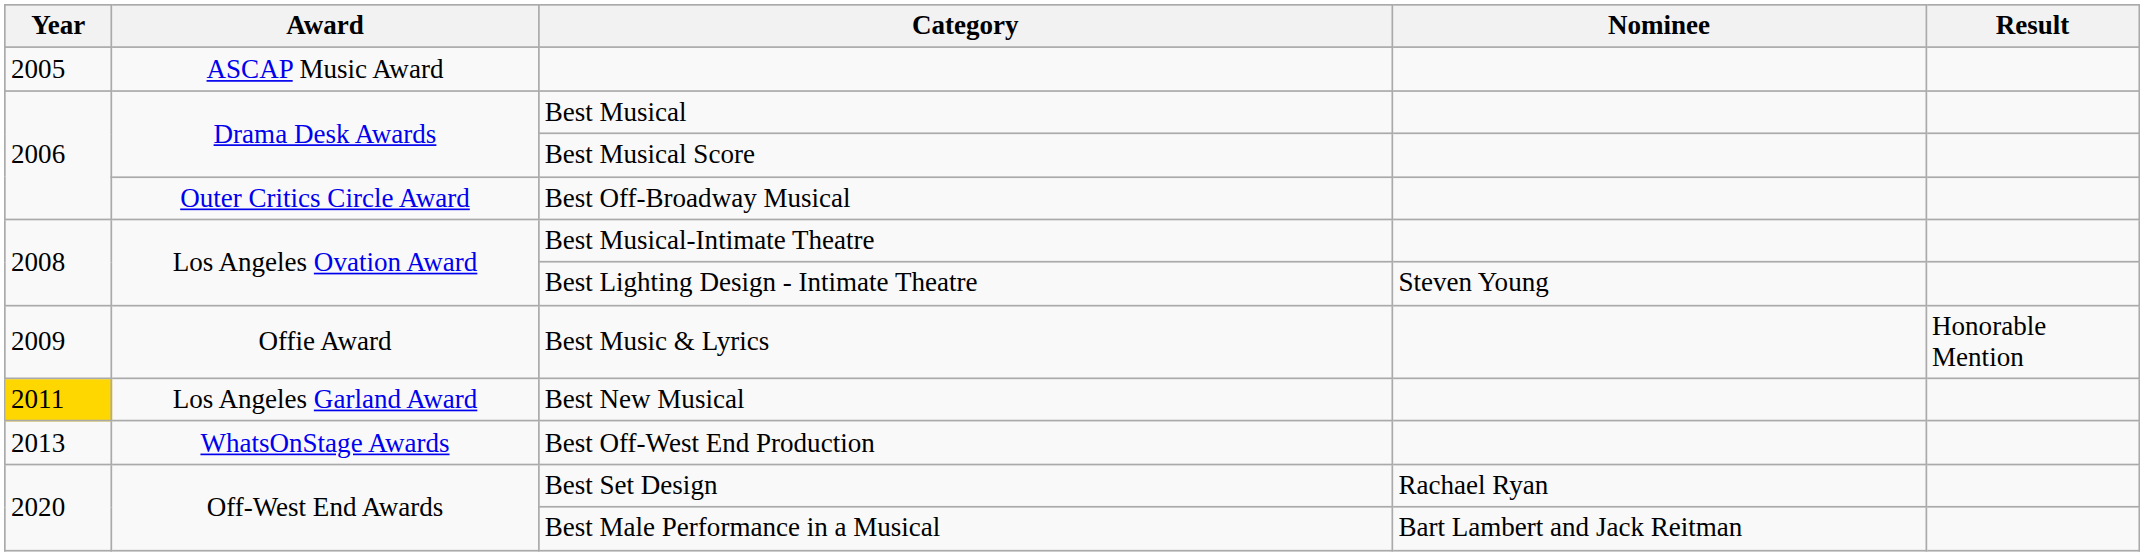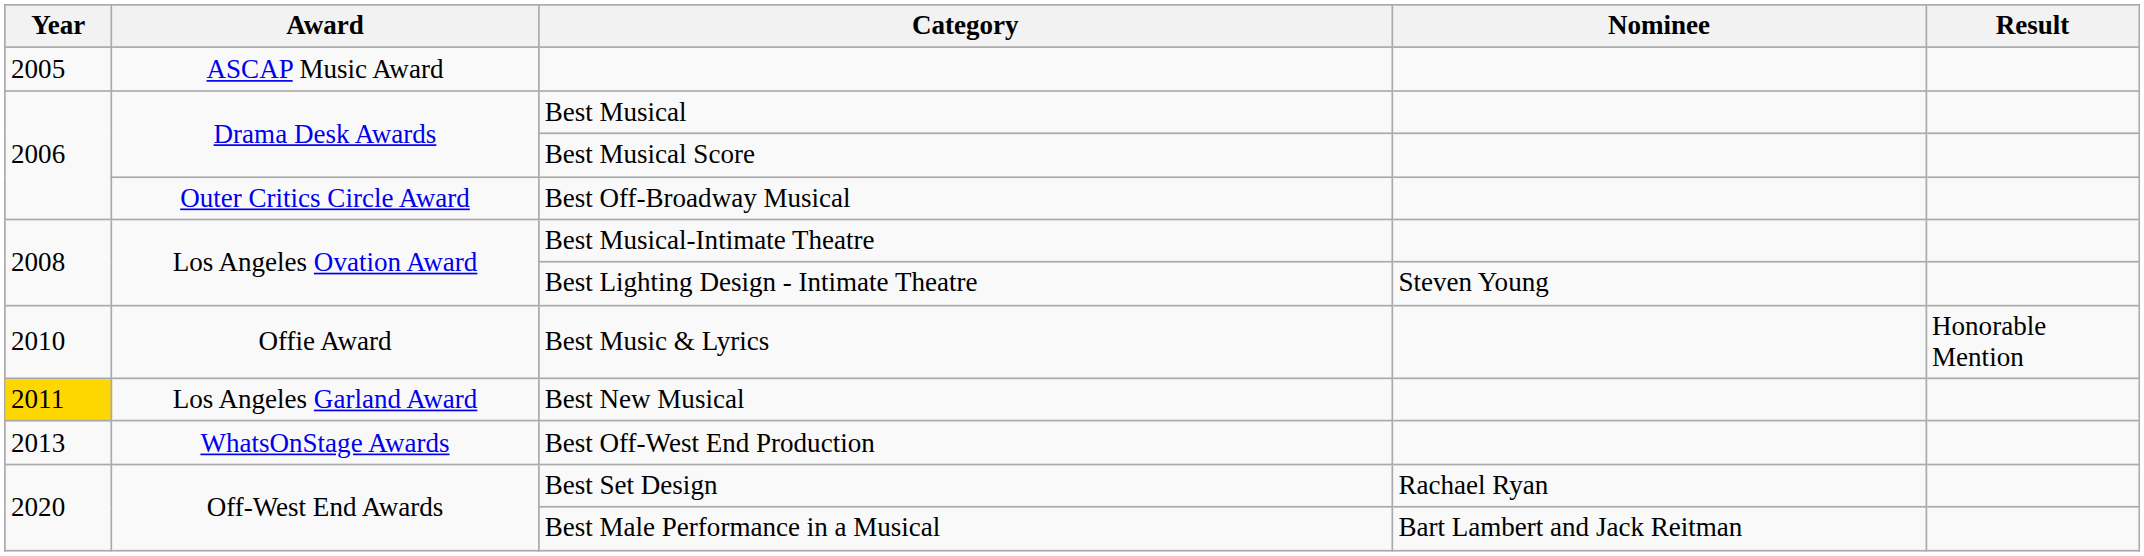 <table class="wikitable" style="width:100%;">
 <tr>
 <th style="width:5%;">Year</th>
 <th style="width:20%;">Award</th>
 <th style="width:40%;">Category</th>
 <th style="width:25%;">Nominee</th>
 <th style="width:10%;">Result</th>
 </tr>
 <tr>
 <td>2005</td>
 <td style="text-align:center;"><a href='#'>ASCAP</a> Music Award</td>
 <td></td>
 <td></td>
 <td></td>
 </tr>
 <tr>
 <td rowspan="3">2006</td>
 <td rowspan="2" style="text-align:center;"><a href='#'>Drama Desk Awards</a></td>
 <td>Best Musical</td>
 <td></td>
 <td></td>
 </tr>
 <tr>
 <td>Best Musical Score</td>
 <td></td>
 <td></td>
 </tr>
 <tr>
 <td style="text-align:center;"><a href='#'>Outer Critics Circle Award</a></td>
 <td>Best Off-Broadway Musical</td>
 <td></td>
 <td> </td>
 </tr>
 <tr>
 <td rowspan="2">2008</td>
 <td rowspan="2" style="text-align:center;">Los Angeles <a href='#'>Ovation Award</a></td>
 <td>Best Musical-Intimate Theatre</td>
 <td></td>
 <td> </td>
 </tr>
 <tr>
 <td>Best Lighting Design - Intimate Theatre</td>
 <td>Steven Young</td>
 <td> </td>
 </tr>
 <tr>
-<td>2009</td>
+<td>2010</td>
 <td style="text-align:center;">Offie Award</td>
 <td>Best Music & Lyrics</td>
 <td></td>
 <td>Honorable Mention</td>
 </tr>
 <tr>
 <td style="background: gold;">2011</td>
 <td style="text-align:center;">Los Angeles <a href='#'>Garland Award</a></td>
 <td>Best New Musical</td>
 <td></td>
 <td></td>
 </tr>
 <tr>
 <td>2013</td>
 <td style="text-align:center;"><a href='#'>WhatsOnStage Awards</a></td>
 <td>Best Off-West End Production</td>
 <td></td>
 <td> </td>
 </tr>
 <tr>
 <td rowspan="2">2020</td>
 <td rowspan="2" style="text-align:center;">Off-West End Awards</td>
 <td>Best Set Design</td>
 <td>Rachael Ryan</td>
 <td></td>
 </tr>
 <tr>
 <td>Best Male Performance in a Musical</td>
 <td>Bart Lambert and Jack Reitman</td>
 <td></td>
 </tr>
 </table>
